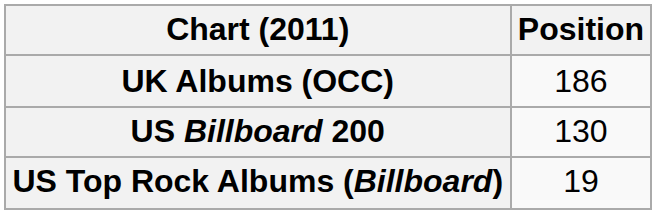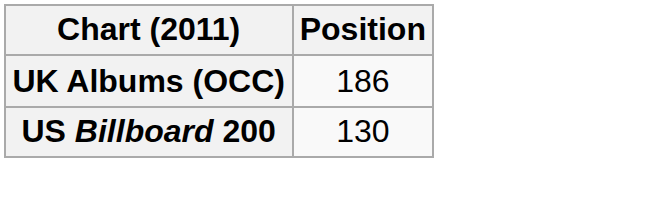 <table class="wikitable sortable plainrowheaders" style="text-align:center">
 <tr>
 <th scope="col">Chart (2011)</th>
 <th scope="col">Position</th>
 </tr>
 <tr>
 <th scope="row">UK Albums (OCC)</th>
 <td>186</td>
 </tr>
 <tr>
 <th scope="row">US <em>Billboard</em> 200</th>
 <td>130</td>
 </tr>
-<tr>
-<th scope="row">US Top Rock Albums (<em>Billboard</em>)</th>
-<td>19</td>
-</tr>
 </table>
